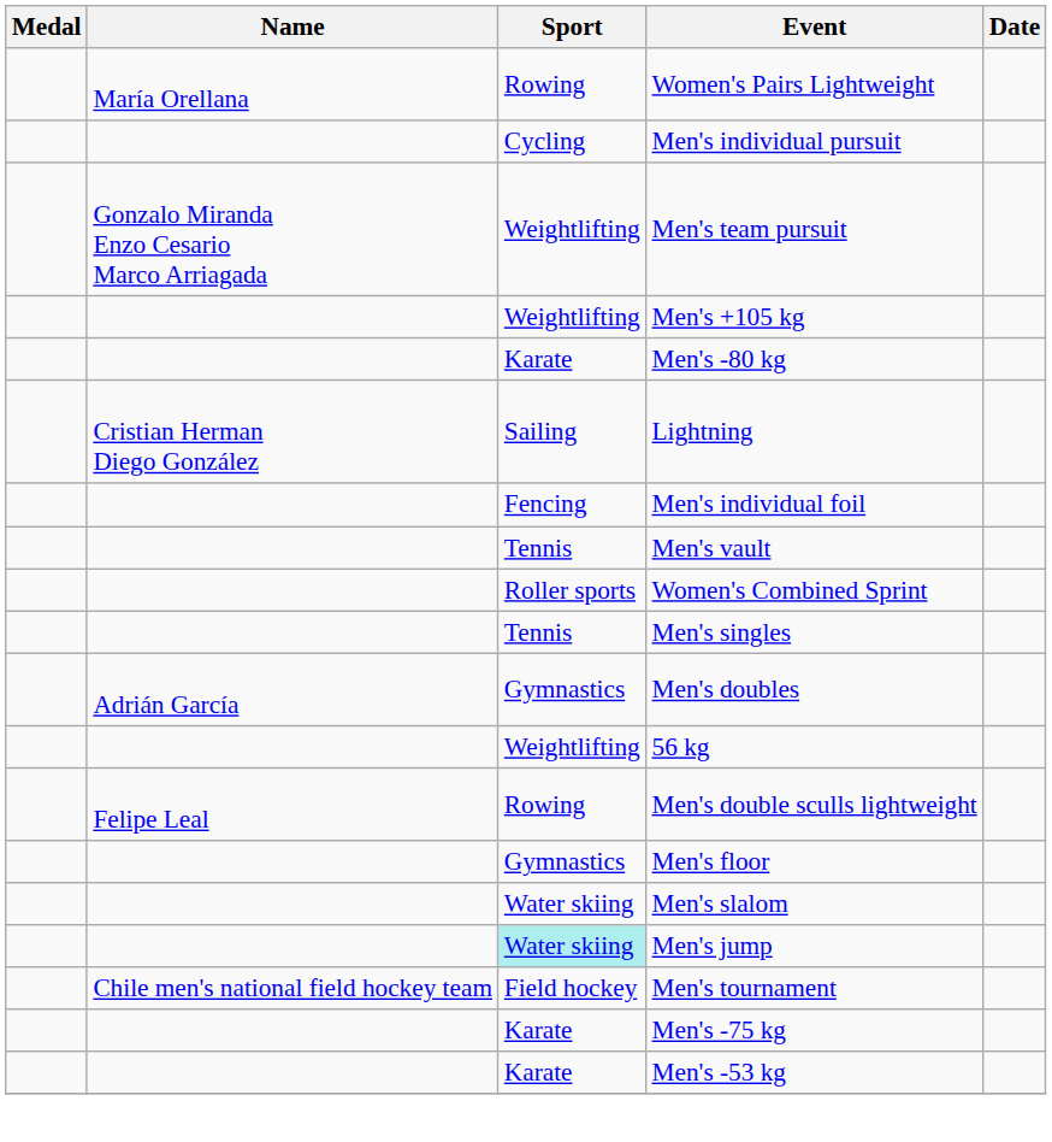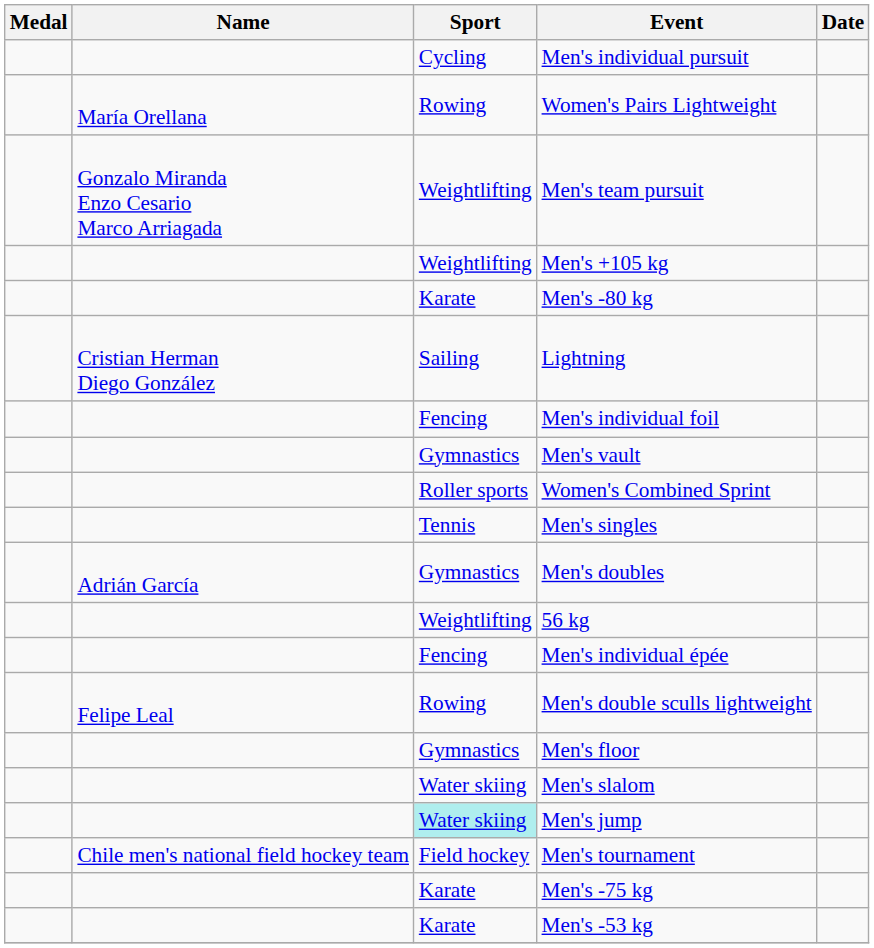 <table class="wikitable sortable" border="1" style="font-size:95%">
 <tr>
 <th>Medal</th>
 <th>Name</th>
 <th>Sport</th>
 <th>Event</th>
 <th>Date</th>
 </tr>
 <tr>
 <td></td>
-<td><br><a href='#'>María Orellana</a></td>
-<td><a href='#'>Rowing</a></td>
-<td><a href='#'>Women's Pairs Lightweight</a></td>
+<td></td>
+<td><a href='#'>Cycling</a></td>
+<td><a href='#'>Men's individual pursuit</a></td>
 <td></td>
 </tr>
 <tr>
 <td></td>
-<td></td>
-<td><a href='#'>Cycling</a></td>
-<td><a href='#'>Men's individual pursuit</a></td>
+<td><br><a href='#'>María Orellana</a></td>
+<td><a href='#'>Rowing</a></td>
+<td><a href='#'>Women's Pairs Lightweight</a></td>
 <td></td>
 </tr>
 <tr>
 <td></td>
 <td><br><a href='#'>Gonzalo Miranda</a><br><a href='#'>Enzo Cesario</a><br><a href='#'>Marco Arriagada</a></td>
 <td><a href='#'>Weightlifting</a></td>
 <td><a href='#'>Men's team pursuit</a></td>
 <td></td>
 </tr>
 <tr>
 <td></td>
 <td></td>
 <td><a href='#'>Weightlifting</a></td>
 <td><a href='#'>Men's +105 kg</a></td>
 <td></td>
 </tr>
 <tr>
 <td></td>
 <td></td>
 <td><a href='#'>Karate</a></td>
 <td><a href='#'>Men's -80 kg</a></td>
 <td></td>
 </tr>
 <tr>
 <td></td>
 <td><br><a href='#'>Cristian Herman</a><br><a href='#'>Diego González</a></td>
 <td><a href='#'>Sailing</a></td>
 <td><a href='#'>Lightning</a></td>
 <td></td>
 </tr>
 <tr>
 <td></td>
 <td></td>
 <td><a href='#'>Fencing</a></td>
 <td><a href='#'>Men's individual foil</a></td>
 <td></td>
 </tr>
 <tr>
 <td></td>
 <td></td>
-<td><a href='#'>Tennis</a></td>
+<td><a href='#'>Gymnastics</a></td>
 <td><a href='#'>Men's vault</a></td>
 <td></td>
 </tr>
 <tr>
 <td></td>
 <td></td>
 <td><a href='#'>Roller sports</a></td>
 <td><a href='#'>Women's Combined Sprint</a></td>
 <td></td>
 </tr>
 <tr>
 <td></td>
 <td></td>
 <td><a href='#'>Tennis</a></td>
 <td><a href='#'>Men's singles</a></td>
 <td></td>
 </tr>
 <tr>
 <td></td>
 <td><br><a href='#'>Adrián García</a></td>
 <td><a href='#'>Gymnastics</a></td>
 <td><a href='#'>Men's doubles</a></td>
 <td></td>
 </tr>
 <tr>
 <td></td>
 <td></td>
 <td><a href='#'>Weightlifting</a></td>
 <td><a href='#'>56 kg</a></td>
+<td></td>
+</tr>
+<tr>
+<td></td>
+<td></td>
+<td><a href='#'>Fencing</a></td>
+<td><a href='#'>Men's individual épée</a></td>
 <td></td>
 </tr>
 <tr>
 <td></td>
 <td><br><a href='#'>Felipe Leal</a></td>
 <td><a href='#'>Rowing</a></td>
 <td><a href='#'>Men's double sculls lightweight</a></td>
 <td></td>
 </tr>
 <tr>
 <td></td>
 <td></td>
 <td><a href='#'>Gymnastics</a></td>
 <td><a href='#'>Men's floor</a></td>
 <td></td>
 </tr>
 <tr>
 <td></td>
 <td></td>
 <td><a href='#'>Water skiing</a></td>
 <td><a href='#'>Men's slalom</a></td>
 <td></td>
 </tr>
 <tr>
 <td></td>
 <td></td>
 <td style="background: paleturquoise;"><a href='#'>Water skiing</a></td>
 <td><a href='#'>Men's jump</a></td>
 <td></td>
 </tr>
 <tr>
 <td></td>
 <td><a href='#'>Chile men's national field hockey team</a></td>
 <td><a href='#'>Field hockey</a></td>
 <td><a href='#'>Men's tournament</a></td>
 <td></td>
 </tr>
 <tr>
 <td></td>
 <td></td>
 <td><a href='#'>Karate</a></td>
 <td><a href='#'>Men's -75 kg</a></td>
 <td></td>
 </tr>
 <tr>
 <td></td>
 <td></td>
 <td><a href='#'>Karate</a></td>
 <td><a href='#'>Men's -53 kg</a></td>
 <td></td>
 </tr>
 <tr>
 </tr>
 </table>
